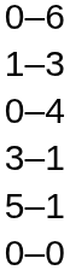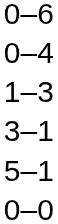 <table cellspacing=1 width=70%>
 <tr>
 <th width=25%></th>
 <th width=30%></th>
 <th width=15%></th>
 <th width=30%></th>
 </tr>
 <tr>
 <td></td>
 <td align=right></td>
 <td align=center>0–6</td>
 <td></td>
 </tr>
 <tr>
 <td></td>
 <td align=right></td>
-<td align=center>1–3</td>
+<td align=center>0–4</td>
 <td></td>
 </tr>
 <tr>
 <td></td>
 <td align=right></td>
-<td align=center>0–4</td>
+<td align=center>1–3</td>
 <td></td>
 </tr>
 <tr>
 <td></td>
 <td align=right></td>
 <td align=center>3–1</td>
 <td></td>
 </tr>
 <tr>
 <td></td>
 <td align=right></td>
 <td align=center>5–1</td>
 <td></td>
 </tr>
 <tr>
 <td></td>
 <td align=right></td>
 <td align=center>0–0</td>
 <td></td>
 </tr>
 </table>
